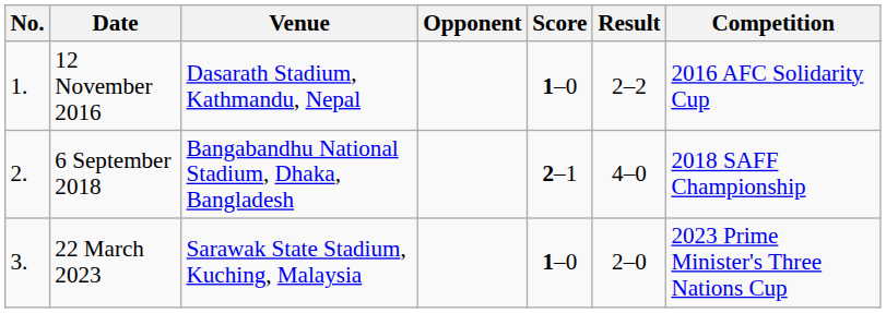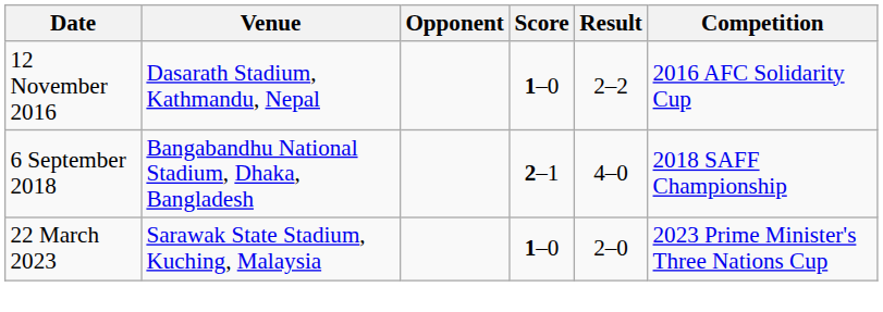 <table class="wikitable" style="font-size:100%;">
 <tr>
-<th>No.</th>
 <th>Date</th>
 <th>Venue</th>
 <th>Opponent</th>
 <th>Score</th>
 <th>Result</th>
 <th>Competition</th>
 </tr>
 <tr>
-<td>1.</td>
 <td>12 November 2016</td>
 <td><a href='#'>Dasarath Stadium</a>, <a href='#'>Kathmandu</a>, <a href='#'>Nepal</a></td>
 <td></td>
 <td align=center><strong>1</strong>–0</td>
 <td align=center>2–2 </td>
 <td><a href='#'>2016 AFC Solidarity Cup</a></td>
 </tr>
 <tr>
-<td>2.</td>
 <td>6 September 2018</td>
 <td><a href='#'>Bangabandhu National Stadium</a>, <a href='#'>Dhaka</a>, <a href='#'>Bangladesh</a></td>
 <td></td>
 <td align=center><strong>2</strong>–1</td>
 <td align=center>4–0</td>
 <td><a href='#'>2018 SAFF Championship</a></td>
 </tr>
 <tr>
-<td>3.</td>
 <td>22 March 2023</td>
 <td><a href='#'>Sarawak State Stadium</a>, <a href='#'>Kuching</a>, <a href='#'>Malaysia</a></td>
 <td></td>
 <td align=center><strong>1</strong>–0</td>
 <td align=center>2–0</td>
 <td><a href='#'>2023 Prime Minister's Three Nations Cup</a></td>
 </tr>
 </table>
